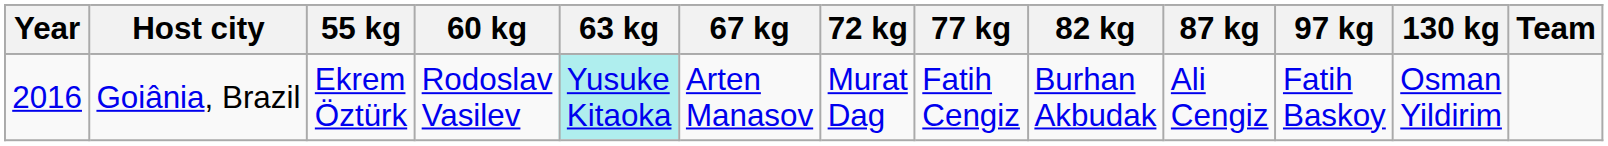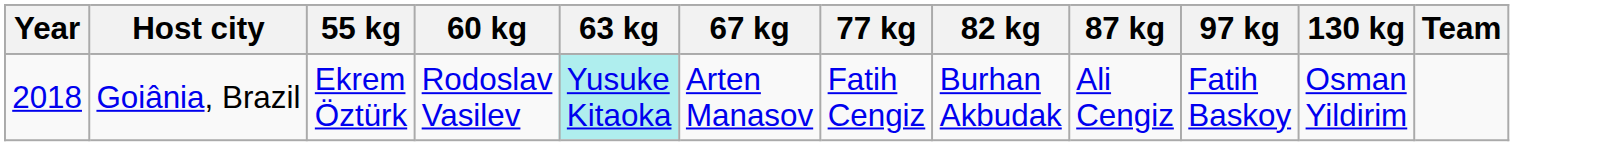 <table class="wikitable">
 <tr>
 <th>Year</th>
 <th>Host city</th>
 <th>55 kg</th>
 <th>60 kg</th>
 <th>63 kg</th>
 <th>67 kg</th>
-<th>72 kg</th>
 <th>77 kg</th>
 <th>82 kg</th>
 <th>87 kg</th>
 <th>97 kg</th>
 <th>130 kg</th>
 <th>Team</th>
 </tr>
 <tr>
-<td><a href='#'>2016</a></td>
+<td><a href='#'>2018</a></td>
 <td> <a href='#'>Goiânia</a>, Brazil</td>
 <td> <a href='#'>Ekrem<br>Öztürk</a></td>
 <td> <a href='#'>Rodoslav<br>Vasilev</a></td>
 <td style="background: paleturquoise;"> <a href='#'>Yusuke<br>Kitaoka</a></td>
 <td> <a href='#'>Arten<br>Manasov</a></td>
-<td> <a href='#'>Murat<br>Dag</a></td>
 <td> <a href='#'>Fatih<br>Cengiz</a></td>
 <td> <a href='#'>Burhan<br>Akbudak</a></td>
 <td> <a href='#'>Ali<br>Cengiz</a></td>
 <td> <a href='#'>Fatih<br>Baskoy</a></td>
 <td> <a href='#'>Osman<br>Yildirim</a></td>
 <td></td>
 </tr>
 </table>
